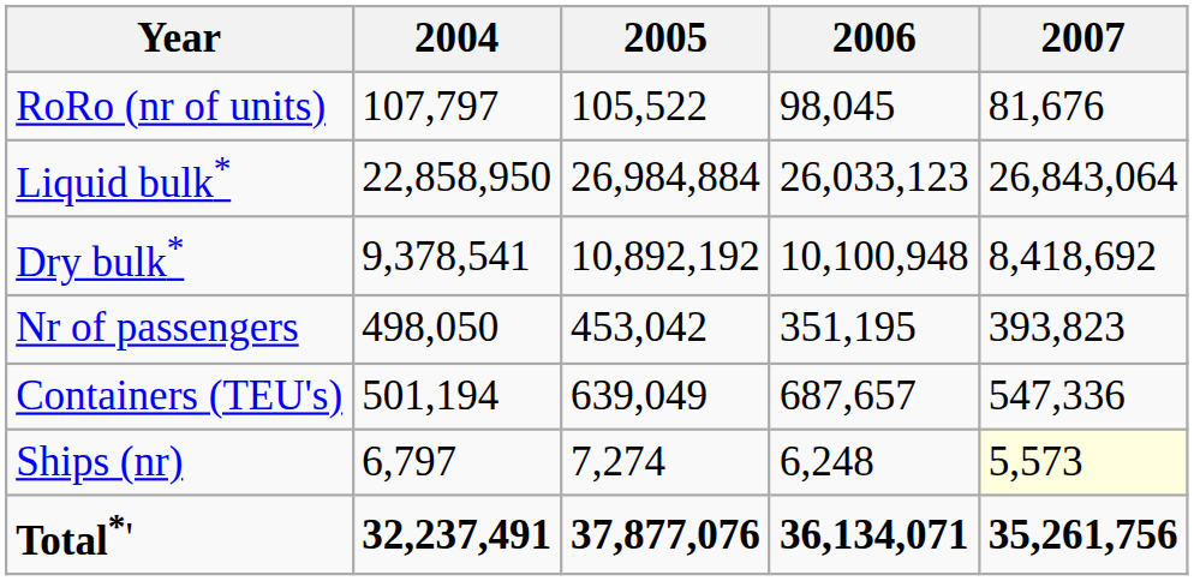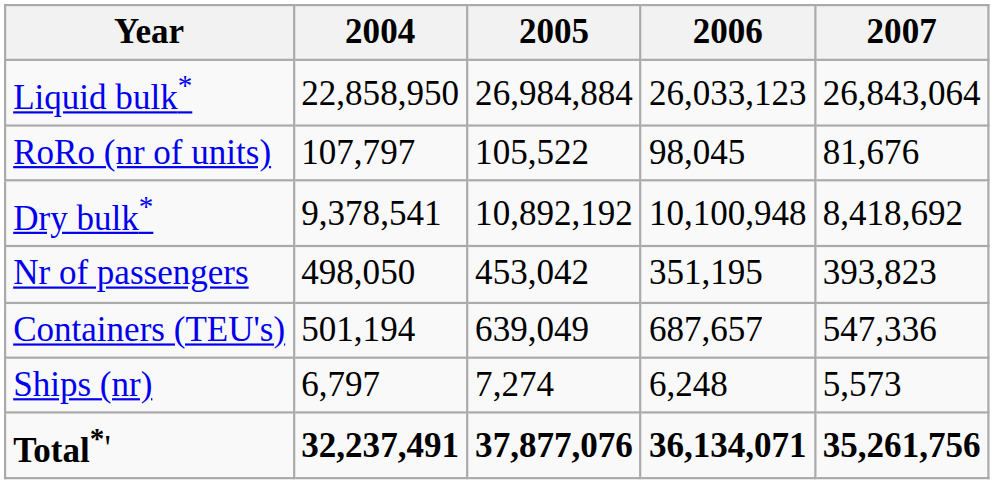 <table class="wikitable" border="3">
 <tr>
 <th>Year</th>
 <th>2004</th>
 <th>2005</th>
 <th>2006</th>
 <th>2007</th>
 </tr>
 <tr ---->
+<td><a href='#'>Liquid bulk<sup>*</sup></a></td>
+<td>22,858,950</td>
+<td>26,984,884</td>
+<td>26,033,123</td>
+<td>26,843,064</td>
+</tr>
+<tr ---->
 <td><a href='#'>RoRo (nr of units)</a></td>
 <td>107,797</td>
 <td>105,522</td>
 <td>98,045</td>
 <td>81,676</td>
-</tr>
-<tr ---->
-<td><a href='#'>Liquid bulk<sup>*</sup></a></td>
-<td>22,858,950</td>
-<td>26,984,884</td>
-<td>26,033,123</td>
-<td>26,843,064</td>
 </tr>
 <tr ---->
 <td><a href='#'>Dry bulk<sup>*</sup></a></td>
 <td>9,378,541</td>
 <td>10,892,192</td>
 <td>10,100,948</td>
 <td>8,418,692</td>
 </tr>
 <tr ---->
 <td><a href='#'>Nr of passengers</a></td>
 <td>498,050</td>
 <td>453,042</td>
 <td>351,195</td>
 <td>393,823</td>
 </tr>
 <tr ---->
 <td><a href='#'>Containers (TEU's)</a></td>
 <td>501,194</td>
 <td>639,049</td>
 <td>687,657</td>
 <td>547,336</td>
 </tr>
 <tr ---->
 <td><a href='#'>Ships (nr)</a></td>
 <td>6,797</td>
 <td>7,274</td>
 <td>6,248</td>
-<td style="background: lightyellow;">5,573</td>
+<td>5,573</td>
 </tr>
 <tr ---->
 <td><strong>Total<sup>*</sup></strong>'</td>
 <td><strong>32,237,491</strong></td>
 <td><strong>37,877,076</strong></td>
 <td><strong>36,134,071</strong></td>
 <td><strong>35,261,756</strong></td>
 </tr>
 </table>
